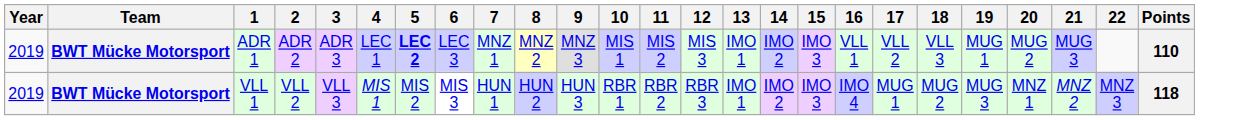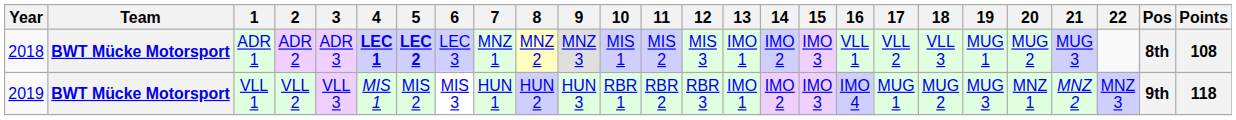 <table class="wikitable" style="text-align:center; font-size:85%">
 <tr>
 <th>Year</th>
 <th>Team</th>
 <th>1</th>
 <th>2</th>
 <th>3</th>
 <th>4</th>
 <th>5</th>
 <th>6</th>
 <th>7</th>
 <th>8</th>
 <th>9</th>
 <th>10</th>
 <th>11</th>
 <th>12</th>
 <th>13</th>
 <th>14</th>
 <th>15</th>
 <th>16</th>
 <th>17</th>
 <th>18</th>
 <th>19</th>
 <th>20</th>
 <th>21</th>
 <th>22</th>
+<th>Pos</th>
 <th>Points</th>
 </tr>
 <tr>
-<td><a href='#'>2019</a></td>
+<td><a href='#'>2018</a></td>
 <th nowrap><a href='#'>BWT Mücke Motorsport</a></th>
 <td style="background:#DFFFDF;"><a href='#'>ADR<br>1</a><br></td>
 <td style="background:#EFCFFF;"><a href='#'>ADR<br>2</a><br></td>
 <td style="background:#EFCFFF;"><a href='#'>ADR<br>3</a><br></td>
-<td style="background:#CFCFFF;"><a href='#'>LEC<br>1</a><br></td>
+<td style="background:#CFCFFF;"><strong><a href='#'>LEC<br>1</a><br></strong></td>
 <td style="background:#CFCFFF;"><strong><a href='#'>LEC<br>2</a><br></strong></td>
 <td style="background:#CFCFFF;"><a href='#'>LEC<br>3</a><br></td>
 <td style="background:#DFFFDF;"><a href='#'>MNZ<br>1</a><br></td>
 <td style="background:#FFFFBF;"><a href='#'>MNZ<br>2</a><br></td>
 <td style="background:#DFDFDF;"><a href='#'>MNZ<br>3</a><br></td>
 <td style="background:#CFCFFF;"><a href='#'>MIS<br>1</a><br></td>
 <td style="background:#CFCFFF;"><a href='#'>MIS<br>2</a><br></td>
 <td style="background:#DFFFDF;"><a href='#'>MIS<br>3</a><br></td>
 <td style="background:#DFFFDF;"><a href='#'>IMO<br>1</a><br></td>
 <td style="background:#CFCFFF;"><a href='#'>IMO<br>2</a><br></td>
 <td style="background:#EFCFFF;"><a href='#'>IMO<br>3</a><br></td>
 <td style="background:#DFFFDF;"><a href='#'>VLL<br>1</a><br></td>
 <td style="background:#DFFFDF;"><a href='#'>VLL<br>2</a><br></td>
 <td style="background:#DFFFDF;"><a href='#'>VLL<br>3</a><br></td>
 <td style="background:#DFFFDF;"><a href='#'>MUG<br>1</a><br></td>
 <td style="background:#DFFFDF;"><a href='#'>MUG<br>2</a><br></td>
 <td style="background:#CFCFFF;"><a href='#'>MUG<br>3</a><br></td>
 <td></td>
-<th>110</th>
+<th>8th</th>
+<th>108</th>
 </tr>
 <tr>
 <td><a href='#'>2019</a></td>
 <th nowrap><a href='#'>BWT Mücke Motorsport</a></th>
 <td style="background:#DFFFDF;"><a href='#'>VLL<br>1</a><br></td>
 <td style="background:#DFFFDF;"><a href='#'>VLL<br>2</a><br></td>
 <td style="background:#EFCFFF;"><a href='#'>VLL<br>3</a><br></td>
 <td style="background:#DFFFDF;"><em><a href='#'>MIS<br>1</a></em><br></td>
 <td style="background:#DFFFDF;"><a href='#'>MIS<br>2</a><br></td>
 <td style="background:#FFFFFF;"><a href='#'>MIS<br>3</a><br></td>
 <td style="background:#DFFFDF;"><a href='#'>HUN<br>1</a><br></td>
 <td style="background:#CFCFFF;"><a href='#'>HUN<br>2</a><br></td>
 <td style="background:#DFFFDF;"><a href='#'>HUN<br>3</a><br></td>
 <td style="background:#DFFFDF;"><a href='#'>RBR<br>1</a><br></td>
 <td style="background:#DFFFDF;"><a href='#'>RBR<br>2</a><br></td>
 <td style="background:#DFFFDF;"><a href='#'>RBR<br>3</a><br></td>
 <td style="background:#DFFFDF;"><a href='#'>IMO<br>1</a><br></td>
 <td style="background:#EFCFFF;"><a href='#'>IMO<br>2</a><br></td>
 <td style="background:#EFCFFF;"><a href='#'>IMO<br>3</a><br></td>
 <td style="background:#CFCFFF;"><a href='#'>IMO<br>4</a><br></td>
 <td style="background:#DFFFDF;"><a href='#'>MUG<br>1</a><br></td>
 <td style="background:#DFFFDF;"><a href='#'>MUG<br>2</a><br></td>
 <td style="background:#DFFFDF;"><a href='#'>MUG<br>3</a><br></td>
 <td style="background:#DFFFDF;"><a href='#'>MNZ<br>1</a><br></td>
 <td style="background:#DFFFDF;"><em><a href='#'>MNZ<br>2</a></em><br></td>
 <td style="background:#CFCFFF;"><a href='#'>MNZ<br>3</a><br></td>
+<th>9th</th>
 <th>118</th>
 </tr>
 </table>
